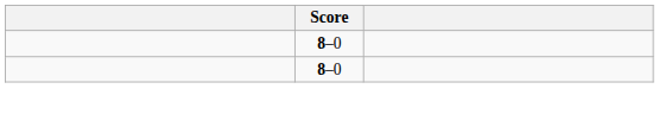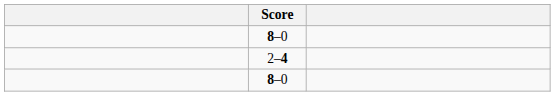 <table class="wikitable" style="text-align: center;">
 <tr>
 <th width=280></th>
 <th width=60>Score</th>
 <th width=280></th>
 </tr>
 <tr>
 <td align=left><strong></strong></td>
 <td><strong>8</strong>–0</td>
 <td align=left></td>
 </tr>
 <tr>
+<td align=left></td>
+<td>2–<strong>4</strong></td>
+<td align=left><strong></strong></td>
+</tr>
+<tr>
 <td align=left><strong></strong></td>
 <td><strong>8</strong>–0</td>
 <td align=left></td>
 </tr>
 </table>
